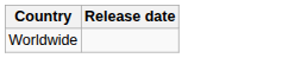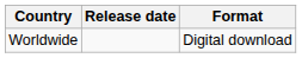 <table class="wikitable">
 <tr>
 <th>Country</th>
 <th>Release date</th>
+<th>Format</th>
 </tr>
 <tr>
 <td>Worldwide</td>
 <td></td>
+<td>Digital download</td>
 </tr>
 </table>
